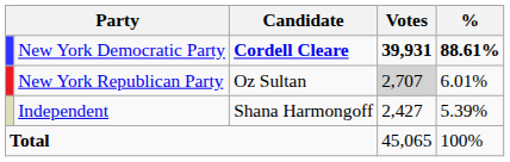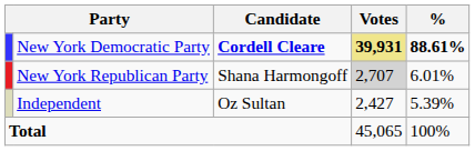 <table class="wikitable" style="font-size: 95%">
 <tr>
 <th colspan="2">Party</th>
 <th>Candidate</th>
 <th>Votes</th>
 <th>%</th>
 </tr>
 <tr>
 <td bgcolor="#3333FF"></td>
 <td><a href='#'>New York Democratic Party</a></td>
 <td><strong><a href='#'>Cordell Cleare</a></strong></td>
-<td><strong>39,931</strong></td>
+<td style="background: khaki;"><strong>39,931</strong></td>
 <td><strong>88.61%</strong></td>
 </tr>
 <tr>
 <td bgcolor="#E81B23"></td>
 <td><a href='#'>New York Republican Party</a></td>
-<td>Oz Sultan</td>
+<td>Shana Harmongoff</td>
 <td style="background: lightgrey;">2,707</td>
 <td>6.01%</td>
 </tr>
 <tr>
 <td bgcolor="#DDDDBB"></td>
 <td><a href='#'>Independent</a></td>
-<td>Shana Harmongoff</td>
+<td>Oz Sultan</td>
 <td>2,427</td>
 <td>5.39%</td>
 </tr>
 <tr>
 <td colspan="3"><strong>Total</strong></td>
 <td>45,065</td>
 <td>100%</td>
 </tr>
 </table>
